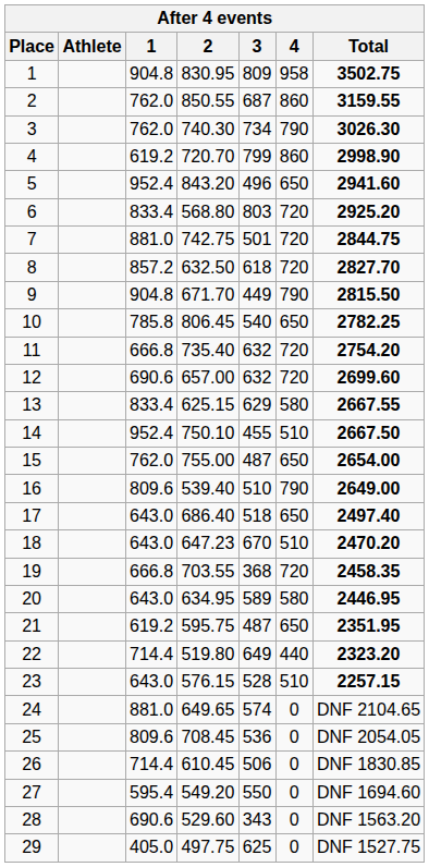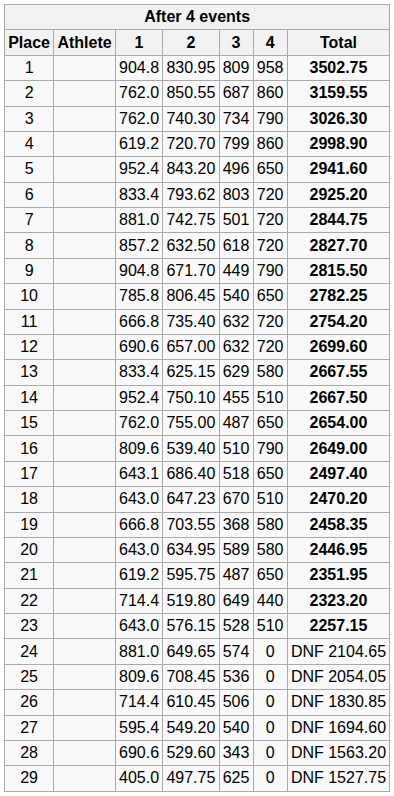 <table class=wikitable style="text-align:center">
 <tr>
 <th colspan=7><strong>After 4 events</strong></th>
 </tr>
 <tr>
 <th>Place</th>
 <th>Athlete</th>
 <th>1</th>
 <th>2</th>
 <th>3</th>
 <th>4</th>
 <th>Total</th>
 </tr>
 <tr>
 <td>1</td>
 <td align=left></td>
 <td>904.8</td>
 <td>830.95</td>
 <td>809</td>
 <td>958</td>
 <td><strong>3502.75</strong></td>
 </tr>
 <tr>
 <td>2</td>
 <td align=left></td>
 <td>762.0</td>
 <td>850.55</td>
 <td>687</td>
 <td>860</td>
 <td><strong>3159.55</strong></td>
 </tr>
 <tr>
 <td>3</td>
 <td align=left></td>
 <td>762.0</td>
 <td>740.30</td>
 <td>734</td>
 <td>790</td>
 <td><strong>3026.30</strong></td>
 </tr>
 <tr>
 <td>4</td>
 <td align=left></td>
 <td>619.2</td>
 <td>720.70</td>
 <td>799</td>
 <td>860</td>
 <td><strong>2998.90</strong></td>
 </tr>
 <tr>
 <td>5</td>
 <td align=left></td>
 <td>952.4</td>
 <td>843.20</td>
 <td>496</td>
 <td>650</td>
 <td><strong>2941.60</strong></td>
 </tr>
 <tr>
 <td>6</td>
 <td align=left></td>
 <td>833.4</td>
-<td>568.80</td>
+<td>793.62</td>
 <td>803</td>
 <td>720</td>
 <td><strong>2925.20</strong></td>
 </tr>
 <tr>
 <td>7</td>
 <td align=left></td>
 <td>881.0</td>
 <td>742.75</td>
 <td>501</td>
 <td>720</td>
 <td><strong>2844.75</strong></td>
 </tr>
 <tr>
 <td>8</td>
 <td align=left></td>
 <td>857.2</td>
 <td>632.50</td>
 <td>618</td>
 <td>720</td>
 <td><strong>2827.70</strong></td>
 </tr>
 <tr>
 <td>9</td>
 <td align=left></td>
 <td>904.8</td>
 <td>671.70</td>
 <td>449</td>
 <td>790</td>
 <td><strong>2815.50</strong></td>
 </tr>
 <tr>
 <td>10</td>
 <td align=left></td>
 <td>785.8</td>
 <td>806.45</td>
 <td>540</td>
 <td>650</td>
 <td><strong>2782.25</strong></td>
 </tr>
 <tr>
 <td>11</td>
 <td align=left></td>
 <td>666.8</td>
 <td>735.40</td>
 <td>632</td>
 <td>720</td>
 <td><strong>2754.20</strong></td>
 </tr>
 <tr>
 <td>12</td>
 <td align=left></td>
 <td>690.6</td>
 <td>657.00</td>
 <td>632</td>
 <td>720</td>
 <td><strong>2699.60</strong></td>
 </tr>
 <tr>
 <td>13</td>
 <td align=left></td>
 <td>833.4</td>
 <td>625.15</td>
 <td>629</td>
 <td>580</td>
 <td><strong>2667.55</strong></td>
 </tr>
 <tr>
 <td>14</td>
 <td align=left></td>
 <td>952.4</td>
 <td>750.10</td>
 <td>455</td>
 <td>510</td>
 <td><strong>2667.50</strong></td>
 </tr>
 <tr>
 <td>15</td>
 <td align=left></td>
 <td>762.0</td>
 <td>755.00</td>
 <td>487</td>
 <td>650</td>
 <td><strong>2654.00</strong></td>
 </tr>
 <tr>
 <td>16</td>
 <td align=left></td>
 <td>809.6</td>
 <td>539.40</td>
 <td>510</td>
 <td>790</td>
 <td><strong>2649.00</strong></td>
 </tr>
 <tr>
 <td>17</td>
 <td align=left></td>
-<td>643.0</td>
+<td>643.1</td>
 <td>686.40</td>
 <td>518</td>
 <td>650</td>
 <td><strong>2497.40</strong></td>
 </tr>
 <tr>
 <td>18</td>
 <td align=left></td>
 <td>643.0</td>
 <td>647.23</td>
 <td>670</td>
 <td>510</td>
 <td><strong>2470.20</strong></td>
 </tr>
 <tr>
 <td>19</td>
 <td align=left></td>
 <td>666.8</td>
 <td>703.55</td>
 <td>368</td>
-<td>720</td>
+<td>580</td>
 <td><strong>2458.35</strong></td>
 </tr>
 <tr>
 <td>20</td>
 <td align=left></td>
 <td>643.0</td>
 <td>634.95</td>
 <td>589</td>
 <td>580</td>
 <td><strong>2446.95</strong></td>
 </tr>
 <tr>
 <td>21</td>
 <td align=left></td>
 <td>619.2</td>
 <td>595.75</td>
 <td>487</td>
 <td>650</td>
 <td><strong>2351.95</strong></td>
 </tr>
 <tr>
 <td>22</td>
 <td align=left></td>
 <td>714.4</td>
 <td>519.80</td>
 <td>649</td>
 <td>440</td>
 <td><strong>2323.20</strong></td>
 </tr>
 <tr>
 <td>23</td>
 <td align=left></td>
 <td>643.0</td>
 <td>576.15</td>
 <td>528</td>
 <td>510</td>
 <td><strong>2257.15</strong></td>
 </tr>
 <tr>
 <td>24</td>
 <td align=left></td>
 <td>881.0</td>
 <td>649.65</td>
 <td>574</td>
 <td>0</td>
 <td>DNF 2104.65</td>
 </tr>
 <tr>
 <td>25</td>
 <td align=left></td>
 <td>809.6</td>
 <td>708.45</td>
 <td>536</td>
 <td>0</td>
 <td>DNF 2054.05</td>
 </tr>
 <tr>
 <td>26</td>
 <td align=left></td>
 <td>714.4</td>
 <td>610.45</td>
 <td>506</td>
 <td>0</td>
 <td>DNF 1830.85</td>
 </tr>
 <tr>
 <td>27</td>
 <td align=left></td>
 <td>595.4</td>
 <td>549.20</td>
-<td>550</td>
+<td>540</td>
 <td>0</td>
 <td>DNF 1694.60</td>
 </tr>
 <tr>
 <td>28</td>
 <td align=left></td>
 <td>690.6</td>
 <td>529.60</td>
 <td>343</td>
 <td>0</td>
 <td>DNF 1563.20</td>
 </tr>
 <tr>
 <td>29</td>
 <td align=left></td>
 <td>405.0</td>
 <td>497.75</td>
 <td>625</td>
 <td>0</td>
 <td>DNF 1527.75</td>
 </tr>
 </table>
